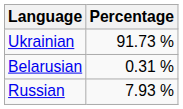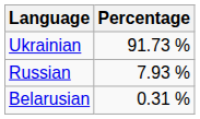 <table class="wikitable">
 <tr>
 <th>Language</th>
 <th>Percentage</th>
 </tr>
 <tr>
 <td><a href='#'>Ukrainian</a></td>
 <td align="right">91.73 %</td>
 </tr>
 <tr>
+<td><a href='#'>Russian</a></td>
+<td align="right">7.93 %</td>
+</tr>
+<tr>
 <td><a href='#'>Belarusian</a></td>
 <td align="right">0.31 %</td>
 </tr>
-<tr>
-<td><a href='#'>Russian</a></td>
-<td align="right">7.93 %</td>
-</tr>
 </table>
